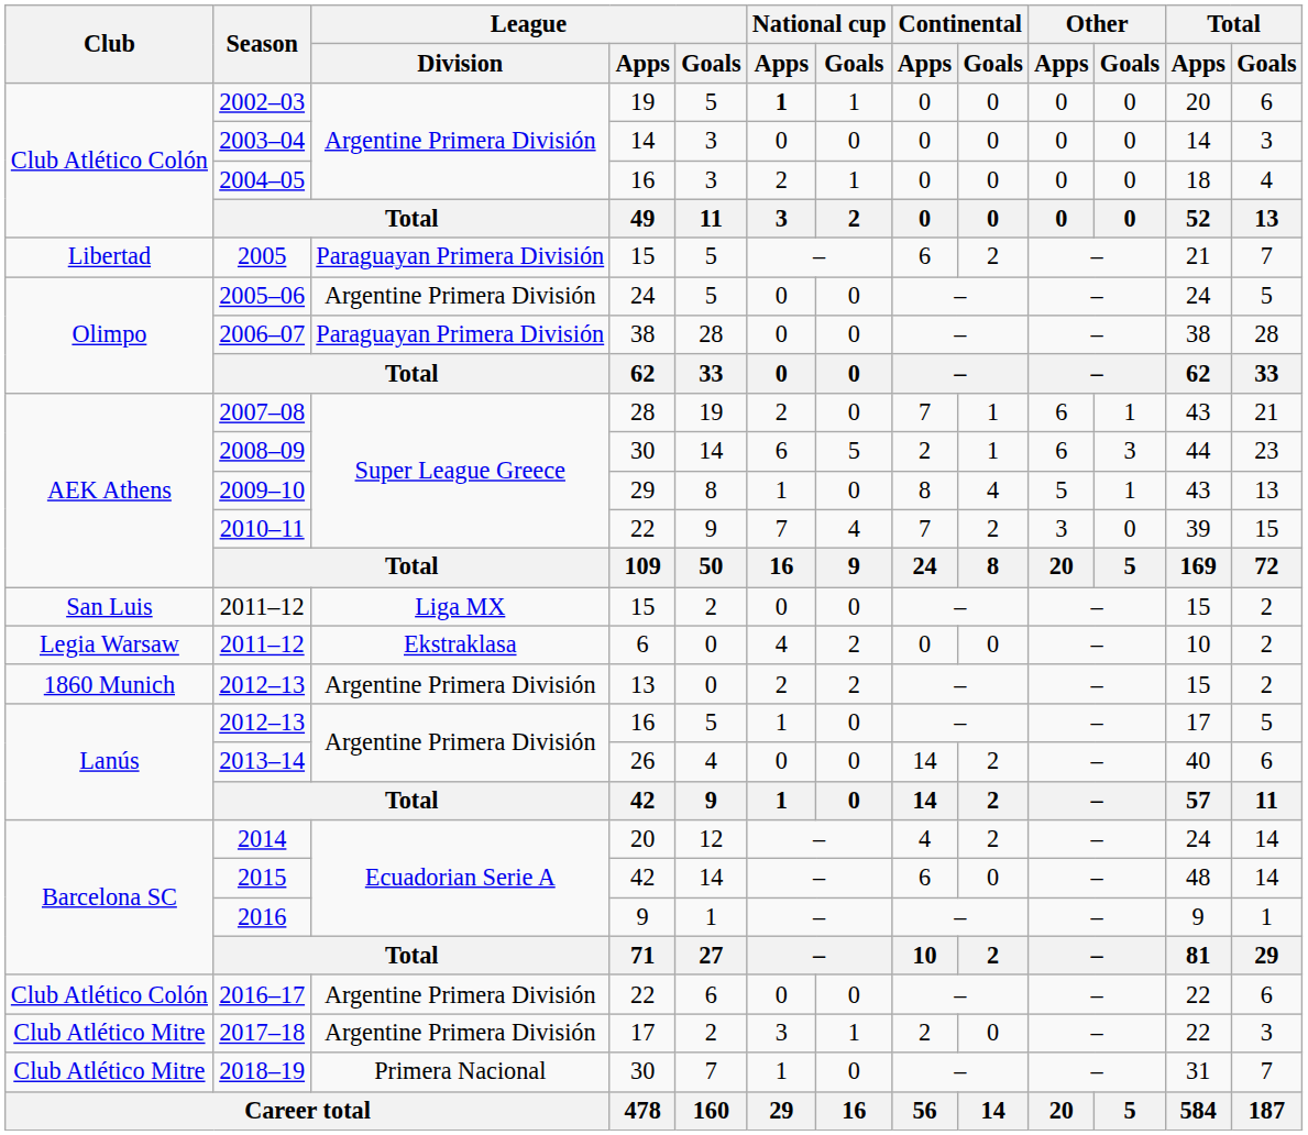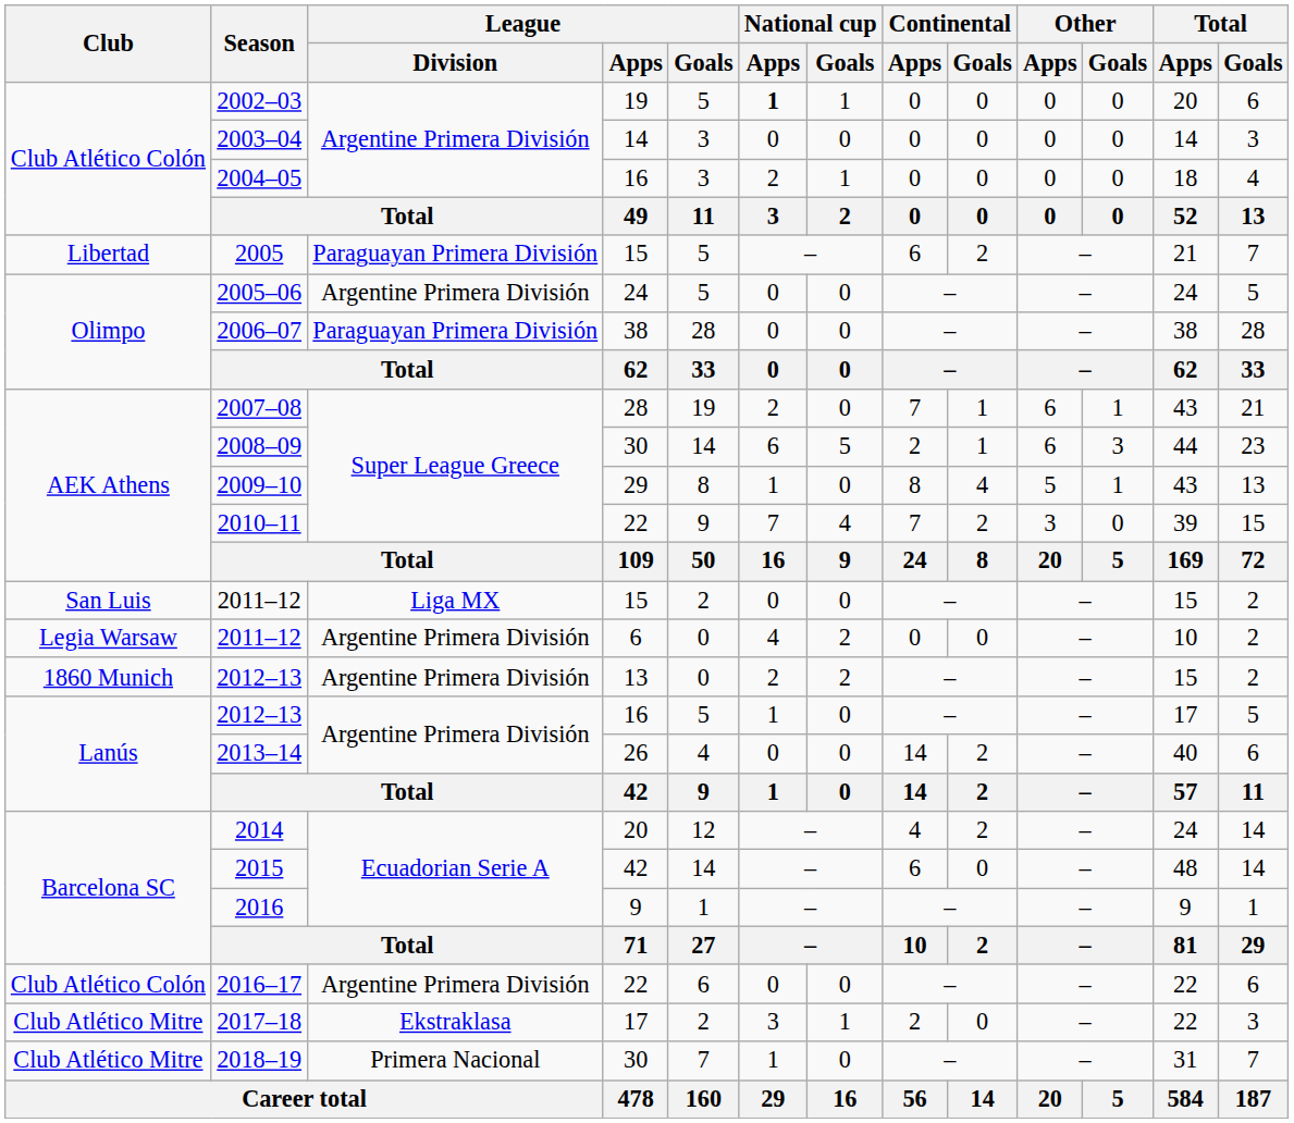 <table class="wikitable" style="text-align: center;calibri">
 <tr>
 <th rowspan="2">Club</th>
 <th rowspan="2">Season</th>
 <th colspan="3">League</th>
 <th colspan="2">National cup</th>
 <th colspan="2">Continental</th>
 <th colspan="2">Other</th>
 <th colspan="2">Total</th>
 </tr>
 <tr>
 <th>Division</th>
 <th>Apps</th>
 <th>Goals</th>
 <th>Apps</th>
 <th>Goals</th>
 <th>Apps</th>
 <th>Goals</th>
 <th>Apps</th>
 <th>Goals</th>
 <th>Apps</th>
 <th>Goals</th>
 </tr>
 <tr>
 <td rowspan="4"><a href='#'>Club Atlético Colón</a></td>
 <td><a href='#'>2002–03</a></td>
 <td rowspan="3"><a href='#'>Argentine Primera División</a></td>
 <td>19</td>
 <td>5</td>
 <td><strong>1</strong></td>
 <td>1</td>
 <td>0</td>
 <td>0</td>
 <td>0</td>
 <td>0</td>
 <td>20</td>
 <td>6</td>
 </tr>
 <tr>
 <td><a href='#'>2003–04</a></td>
 <td>14</td>
 <td>3</td>
 <td>0</td>
 <td>0</td>
 <td>0</td>
 <td>0</td>
 <td>0</td>
 <td>0</td>
 <td>14</td>
 <td>3</td>
 </tr>
 <tr>
 <td><a href='#'>2004–05</a></td>
 <td>16</td>
 <td>3</td>
 <td>2</td>
 <td>1</td>
 <td>0</td>
 <td>0</td>
 <td>0</td>
 <td>0</td>
 <td>18</td>
 <td>4</td>
 </tr>
 <tr>
 <th colspan="2">Total</th>
 <th>49</th>
 <th>11</th>
 <th>3</th>
 <th>2</th>
 <th>0</th>
 <th>0</th>
 <th>0</th>
 <th>0</th>
 <th>52</th>
 <th>13</th>
 </tr>
 <tr>
 <td><a href='#'>Libertad</a></td>
 <td><a href='#'>2005</a></td>
 <td><a href='#'>Paraguayan Primera División</a></td>
 <td>15</td>
 <td>5</td>
 <td colspan="2">–</td>
 <td>6</td>
 <td>2</td>
 <td colspan="2">–</td>
 <td>21</td>
 <td>7</td>
 </tr>
 <tr>
 <td rowspan="3"><a href='#'>Olimpo</a></td>
 <td><a href='#'>2005–06</a></td>
 <td>Argentine Primera División</td>
 <td>24</td>
 <td>5</td>
 <td>0</td>
 <td>0</td>
 <td colspan="2">–</td>
 <td colspan="2">–</td>
 <td>24</td>
 <td>5</td>
 </tr>
 <tr>
 <td><a href='#'>2006–07</a></td>
 <td><a href='#'>Paraguayan Primera División</a></td>
 <td>38</td>
 <td>28</td>
 <td>0</td>
 <td>0</td>
 <td colspan="2">–</td>
 <td colspan="2">–</td>
 <td>38</td>
 <td>28</td>
 </tr>
 <tr>
 <th colspan="2">Total</th>
 <th>62</th>
 <th>33</th>
 <th>0</th>
 <th>0</th>
 <th colspan="2">–</th>
 <th colspan="2">–</th>
 <th>62</th>
 <th>33</th>
 </tr>
 <tr>
 <td rowspan="5"><a href='#'>AEK Athens</a></td>
 <td><a href='#'>2007–08</a></td>
 <td rowspan="4"><a href='#'>Super League Greece</a></td>
 <td>28</td>
 <td>19</td>
 <td>2</td>
 <td>0</td>
 <td>7</td>
 <td>1</td>
 <td>6</td>
 <td>1</td>
 <td>43</td>
 <td>21</td>
 </tr>
 <tr>
 <td><a href='#'>2008–09</a></td>
 <td>30</td>
 <td>14</td>
 <td>6</td>
 <td>5</td>
 <td>2</td>
 <td>1</td>
 <td>6</td>
 <td>3</td>
 <td>44</td>
 <td>23</td>
 </tr>
 <tr>
 <td><a href='#'>2009–10</a></td>
 <td>29</td>
 <td>8</td>
 <td>1</td>
 <td>0</td>
 <td>8</td>
 <td>4</td>
 <td>5</td>
 <td>1</td>
 <td>43</td>
 <td>13</td>
 </tr>
 <tr>
 <td><a href='#'>2010–11</a></td>
 <td>22</td>
 <td>9</td>
 <td>7</td>
 <td>4</td>
 <td>7</td>
 <td>2</td>
 <td>3</td>
 <td>0</td>
 <td>39</td>
 <td>15</td>
 </tr>
 <tr>
 <th colspan="2">Total</th>
 <th>109</th>
 <th>50</th>
 <th>16</th>
 <th>9</th>
 <th>24</th>
 <th>8</th>
 <th>20</th>
 <th>5</th>
 <th>169</th>
 <th>72</th>
 </tr>
 <tr>
 <td><a href='#'>San Luis</a></td>
 <td>2011–12</td>
 <td><a href='#'>Liga MX</a></td>
 <td>15</td>
 <td>2</td>
 <td>0</td>
 <td>0</td>
 <td colspan="2">–</td>
 <td colspan="2">–</td>
 <td>15</td>
 <td>2</td>
 </tr>
 <tr>
 <td><a href='#'>Legia Warsaw</a></td>
 <td><a href='#'>2011–12</a></td>
-<td><a href='#'>Ekstraklasa</a></td>
+<td>Argentine Primera División</td>
 <td>6</td>
 <td>0</td>
 <td>4</td>
 <td>2</td>
 <td>0</td>
 <td>0</td>
 <td colspan="2">–</td>
 <td>10</td>
 <td>2</td>
 </tr>
 <tr>
 <td><a href='#'>1860 Munich</a></td>
 <td><a href='#'>2012–13</a></td>
 <td>Argentine Primera División</td>
 <td>13</td>
 <td>0</td>
 <td>2</td>
 <td>2</td>
 <td colspan="2">–</td>
 <td colspan="2">–</td>
 <td>15</td>
 <td>2</td>
 </tr>
 <tr>
 <td rowspan="3"><a href='#'>Lanús</a></td>
 <td><a href='#'>2012–13</a></td>
 <td rowspan="2">Argentine Primera División</td>
 <td>16</td>
 <td>5</td>
 <td>1</td>
 <td>0</td>
 <td colspan="2">–</td>
 <td colspan="2">–</td>
 <td>17</td>
 <td>5</td>
 </tr>
 <tr>
 <td><a href='#'>2013–14</a></td>
 <td>26</td>
 <td>4</td>
 <td>0</td>
 <td>0</td>
 <td>14</td>
 <td>2</td>
 <td colspan="2">–</td>
 <td>40</td>
 <td>6</td>
 </tr>
 <tr>
 <th colspan="2">Total</th>
 <th>42</th>
 <th>9</th>
 <th>1</th>
 <th>0</th>
 <th>14</th>
 <th>2</th>
 <th colspan="2">–</th>
 <th>57</th>
 <th>11</th>
 </tr>
 <tr>
 <td rowspan="4"><a href='#'>Barcelona SC</a></td>
 <td><a href='#'>2014</a></td>
 <td rowspan="3"><a href='#'>Ecuadorian Serie A</a></td>
 <td>20</td>
 <td>12</td>
 <td colspan="2">–</td>
 <td>4</td>
 <td>2</td>
 <td colspan="2">–</td>
 <td>24</td>
 <td>14</td>
 </tr>
 <tr>
 <td><a href='#'>2015</a></td>
 <td>42</td>
 <td>14</td>
 <td colspan="2">–</td>
 <td>6</td>
 <td>0</td>
 <td colspan="2">–</td>
 <td>48</td>
 <td>14</td>
 </tr>
 <tr>
 <td><a href='#'>2016</a></td>
 <td>9</td>
 <td>1</td>
 <td colspan="2">–</td>
 <td colspan="2">–</td>
 <td colspan="2">–</td>
 <td>9</td>
 <td>1</td>
 </tr>
 <tr>
 <th colspan="2">Total</th>
 <th>71</th>
 <th>27</th>
 <th colspan="2">–</th>
 <th>10</th>
 <th>2</th>
 <th colspan="2">–</th>
 <th>81</th>
 <th>29</th>
 </tr>
 <tr>
 <td><a href='#'>Club Atlético Colón</a></td>
 <td><a href='#'>2016–17</a></td>
 <td>Argentine Primera División</td>
 <td>22</td>
 <td>6</td>
 <td>0</td>
 <td>0</td>
 <td colspan="2">–</td>
 <td colspan="2">–</td>
 <td>22</td>
 <td>6</td>
 </tr>
 <tr>
 <td><a href='#'>Club Atlético Mitre</a></td>
 <td><a href='#'>2017–18</a></td>
-<td>Argentine Primera División</td>
+<td><a href='#'>Ekstraklasa</a></td>
 <td>17</td>
 <td>2</td>
 <td>3</td>
 <td>1</td>
 <td>2</td>
 <td>0</td>
 <td colspan="2">–</td>
 <td>22</td>
 <td>3</td>
 </tr>
 <tr>
 <td><a href='#'>Club Atlético Mitre</a></td>
 <td><a href='#'>2018–19</a></td>
 <td>Primera Nacional</td>
 <td>30</td>
 <td>7</td>
 <td>1</td>
 <td>0</td>
 <td colspan="2">–</td>
 <td colspan="2">–</td>
 <td>31</td>
 <td>7</td>
 </tr>
 <tr>
 <th colspan="3">Career total</th>
 <th>478</th>
 <th>160</th>
 <th>29</th>
 <th>16</th>
 <th>56</th>
 <th>14</th>
 <th>20</th>
 <th>5</th>
 <th>584</th>
 <th>187</th>
 </tr>
 </table>
